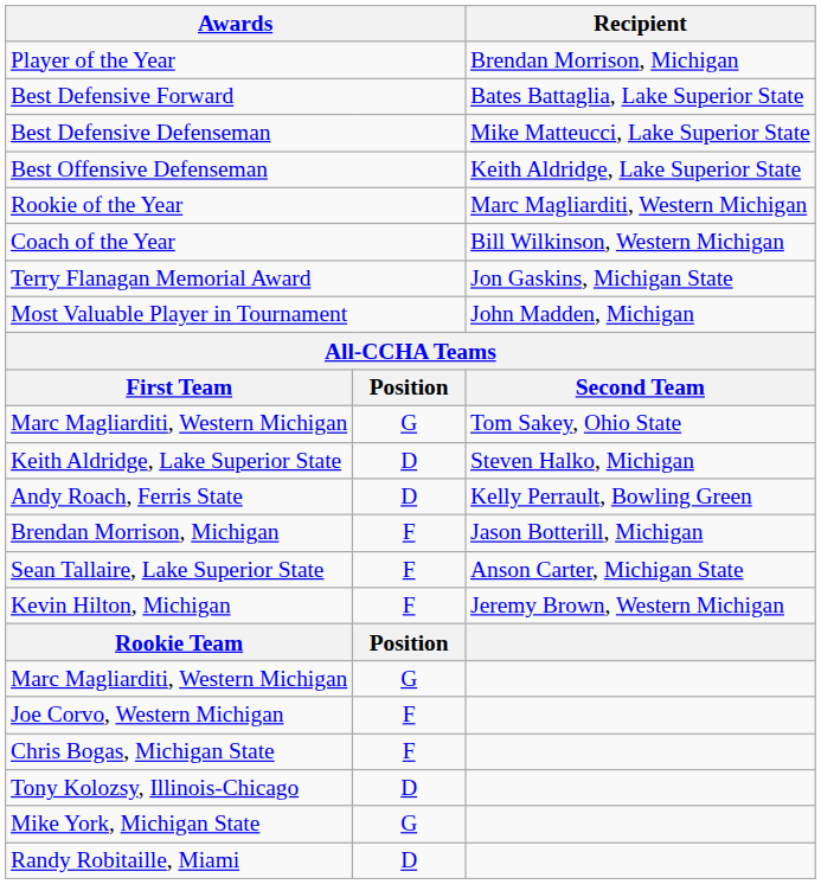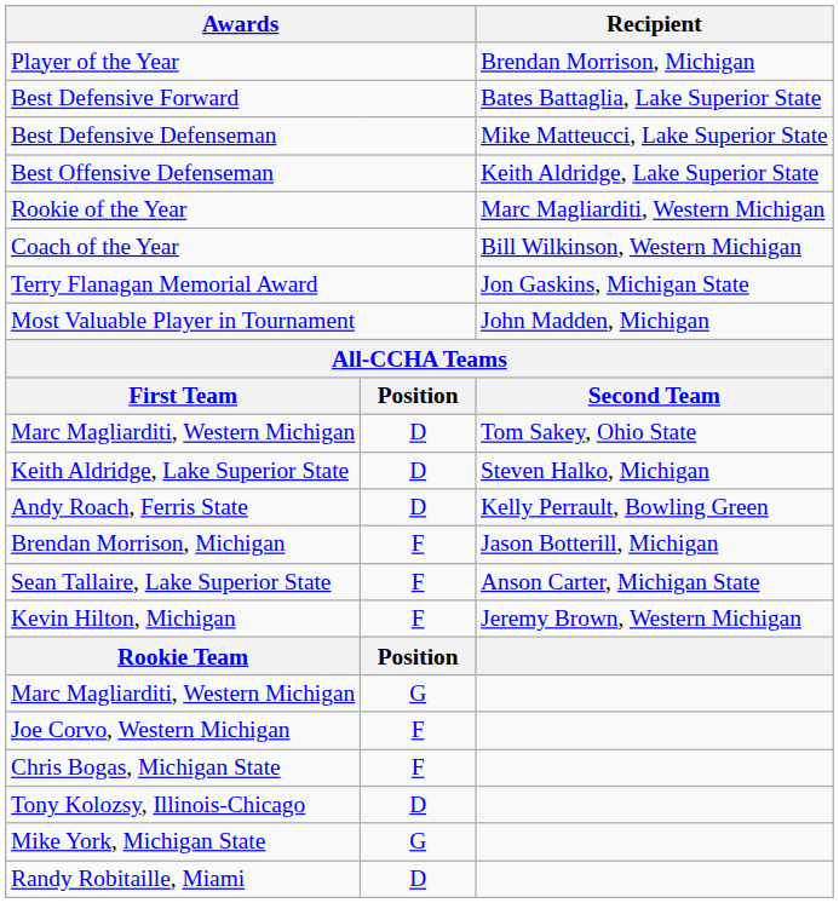 <table class="wikitable">
 <tr>
 <th colspan=2><a href='#'>Awards</a></th>
 <th>Recipient</th>
 </tr>
 <tr>
 <td colspan=2><a href='#'>Player of the Year</a></td>
 <td><a href='#'>Brendan Morrison</a>, <a href='#'>Michigan</a></td>
 </tr>
 <tr>
 <td colspan=2><a href='#'>Best Defensive Forward</a></td>
 <td><a href='#'>Bates Battaglia</a>, <a href='#'>Lake Superior State</a></td>
 </tr>
 <tr>
 <td colspan=2><a href='#'>Best Defensive Defenseman</a></td>
 <td><a href='#'>Mike Matteucci</a>, <a href='#'>Lake Superior State</a></td>
 </tr>
 <tr>
 <td colspan=2><a href='#'>Best Offensive Defenseman</a></td>
 <td><a href='#'>Keith Aldridge</a>, <a href='#'>Lake Superior State</a></td>
 </tr>
 <tr>
 <td colspan=2><a href='#'>Rookie of the Year</a></td>
 <td><a href='#'>Marc Magliarditi</a>, <a href='#'>Western Michigan</a></td>
 </tr>
 <tr>
 <td colspan=2><a href='#'>Coach of the Year</a></td>
 <td><a href='#'>Bill Wilkinson</a>, <a href='#'>Western Michigan</a></td>
 </tr>
 <tr>
 <td colspan=2><a href='#'>Terry Flanagan Memorial Award</a></td>
 <td><a href='#'>Jon Gaskins</a>, <a href='#'>Michigan State</a></td>
 </tr>
 <tr>
 <td colspan=2><a href='#'>Most Valuable Player in Tournament</a></td>
 <td><a href='#'>John Madden</a>, <a href='#'>Michigan</a></td>
 </tr>
 <tr>
 <th colspan=3><a href='#'>All-CCHA Teams</a></th>
 </tr>
 <tr>
 <th><a href='#'>First Team</a></th>
 <th>  Position  </th>
 <th><a href='#'>Second Team</a></th>
 </tr>
 <tr>
 <td><a href='#'>Marc Magliarditi</a>, <a href='#'>Western Michigan</a></td>
-<td align=center><a href='#'>G</a></td>
+<td align=center><a href='#'>D</a></td>
 <td><a href='#'>Tom Sakey</a>, <a href='#'>Ohio State</a></td>
 </tr>
 <tr>
 <td><a href='#'>Keith Aldridge</a>, <a href='#'>Lake Superior State</a></td>
 <td align=center><a href='#'>D</a></td>
 <td><a href='#'>Steven Halko</a>, <a href='#'>Michigan</a></td>
 </tr>
 <tr>
 <td><a href='#'>Andy Roach</a>, <a href='#'>Ferris State</a></td>
 <td align=center><a href='#'>D</a></td>
 <td><a href='#'>Kelly Perrault</a>, <a href='#'>Bowling Green</a></td>
 </tr>
 <tr>
 <td><a href='#'>Brendan Morrison</a>, <a href='#'>Michigan</a></td>
 <td align=center><a href='#'>F</a></td>
 <td><a href='#'>Jason Botterill</a>, <a href='#'>Michigan</a></td>
 </tr>
 <tr>
 <td><a href='#'>Sean Tallaire</a>, <a href='#'>Lake Superior State</a></td>
 <td align=center><a href='#'>F</a></td>
 <td><a href='#'>Anson Carter</a>, <a href='#'>Michigan State</a></td>
 </tr>
 <tr>
 <td><a href='#'>Kevin Hilton</a>, <a href='#'>Michigan</a></td>
 <td align=center><a href='#'>F</a></td>
 <td><a href='#'>Jeremy Brown</a>, <a href='#'>Western Michigan</a></td>
 </tr>
 <tr>
 <th><a href='#'>Rookie Team</a></th>
 <th>  Position  </th>
 <th></th>
 </tr>
 <tr>
 <td><a href='#'>Marc Magliarditi</a>, <a href='#'>Western Michigan</a></td>
 <td align=center><a href='#'>G</a></td>
 <td></td>
 </tr>
 <tr>
 <td><a href='#'>Joe Corvo</a>, <a href='#'>Western Michigan</a></td>
 <td align=center><a href='#'>F</a></td>
 <td></td>
 </tr>
 <tr>
 <td><a href='#'>Chris Bogas</a>, <a href='#'>Michigan State</a></td>
 <td align=center><a href='#'>F</a></td>
 <td></td>
 </tr>
 <tr>
 <td><a href='#'>Tony Kolozsy</a>, <a href='#'>Illinois-Chicago</a></td>
 <td align=center><a href='#'>D</a></td>
 <td></td>
 </tr>
 <tr>
 <td><a href='#'>Mike York</a>, <a href='#'>Michigan State</a></td>
 <td align=center><a href='#'>G</a></td>
 <td></td>
 </tr>
 <tr>
 <td><a href='#'>Randy Robitaille</a>, <a href='#'>Miami</a></td>
 <td align=center><a href='#'>D</a></td>
 <td></td>
 </tr>
 </table>
